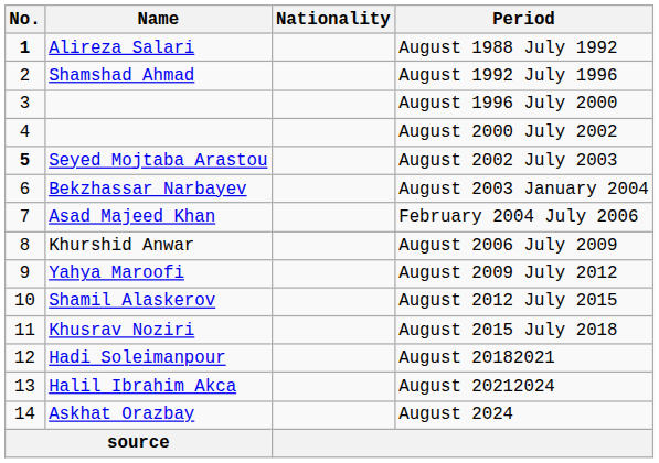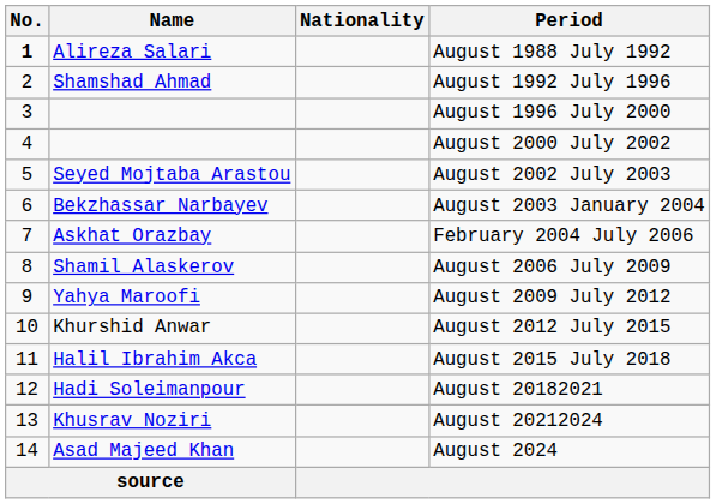 <table class="wikitable sortable">
 <tr>
 <th>No.</th>
 <th>Name</th>
 <th>Nationality</th>
 <th>Period</th>
 </tr>
 <tr>
 <td align=center><strong>1</strong></td>
 <td><a href='#'>Alireza Salari</a></td>
 <td></td>
 <td>August 1988 July 1992</td>
 </tr>
 <tr>
 <td align=center>2</td>
 <td><a href='#'>Shamshad Ahmad</a></td>
 <td></td>
 <td>August 1992 July 1996</td>
 </tr>
 <tr>
 <td align=center>3</td>
 <td></td>
 <td></td>
 <td>August 1996 July 2000</td>
 </tr>
 <tr>
 <td align=center>4</td>
 <td></td>
 <td></td>
 <td>August 2000 July 2002</td>
 </tr>
 <tr>
-<td align=center><strong>5</strong></td>
+<td align=center>5</td>
 <td><a href='#'>Seyed Mojtaba Arastou</a></td>
 <td></td>
 <td>August 2002 July 2003</td>
 </tr>
 <tr>
 <td align=center>6</td>
 <td><a href='#'>Bekzhassar Narbayev</a></td>
 <td></td>
 <td>August 2003 January 2004</td>
 </tr>
 <tr>
 <td align=center>7</td>
-<td><a href='#'>Asad Majeed Khan</a></td>
+<td><a href='#'>Askhat Orazbay</a></td>
 <td></td>
 <td>February 2004 July 2006</td>
 </tr>
 <tr>
 <td align=center>8</td>
-<td>Khurshid Anwar</td>
+<td><a href='#'>Shamil Alaskerov</a></td>
 <td></td>
 <td>August 2006 July 2009</td>
 </tr>
 <tr>
 <td align=center>9</td>
 <td><a href='#'>Yahya Maroofi</a></td>
 <td></td>
 <td>August 2009 July 2012</td>
 </tr>
 <tr>
 <td align=center>10</td>
-<td><a href='#'>Shamil Alaskerov</a></td>
+<td>Khurshid Anwar</td>
 <td></td>
 <td>August 2012 July 2015</td>
 </tr>
 <tr>
 <td align=center>11</td>
-<td><a href='#'>Khusrav Noziri</a></td>
+<td><a href='#'>Halil Ibrahim Akca</a></td>
 <td></td>
 <td>August 2015 July 2018</td>
 </tr>
 <tr>
 <td align=center>12</td>
 <td><a href='#'>Hadi Soleimanpour</a></td>
 <td></td>
 <td>August 20182021</td>
 </tr>
 <tr>
 <td align=center>13</td>
-<td><a href='#'>Halil Ibrahim Akca</a></td>
+<td><a href='#'>Khusrav Noziri</a></td>
 <td></td>
 <td>August 20212024</td>
 </tr>
 <tr>
 <td align=center>14</td>
-<td><a href='#'>Askhat Orazbay</a></td>
+<td><a href='#'>Asad Majeed Khan</a></td>
 <td></td>
 <td>August 2024</td>
 </tr>
 <tr>
 <th colspan="2">source</th>
 <th colspan="2"></th>
 </tr>
 </table>
